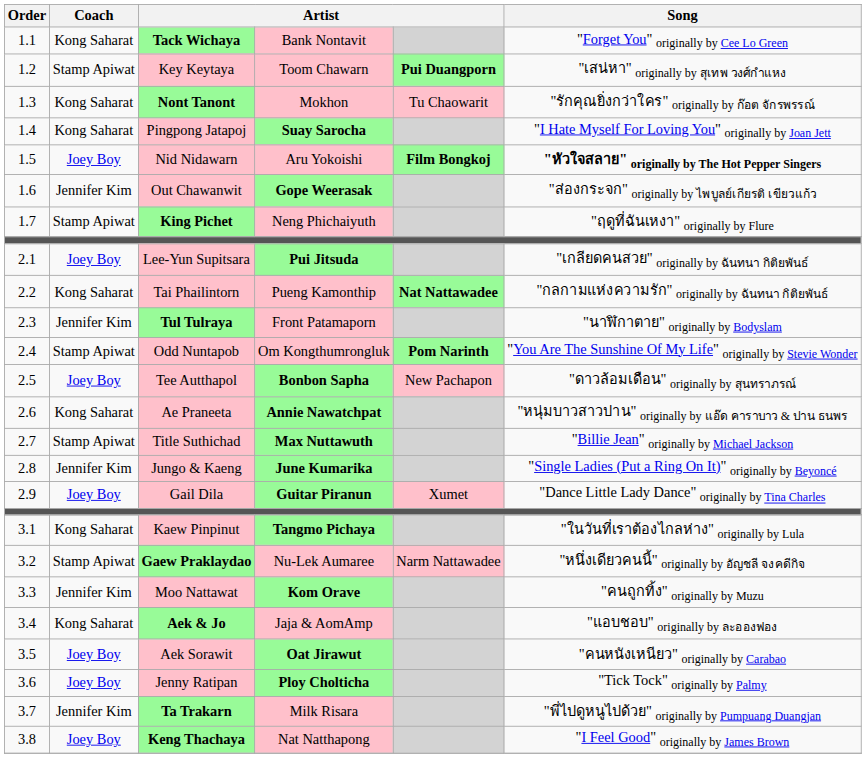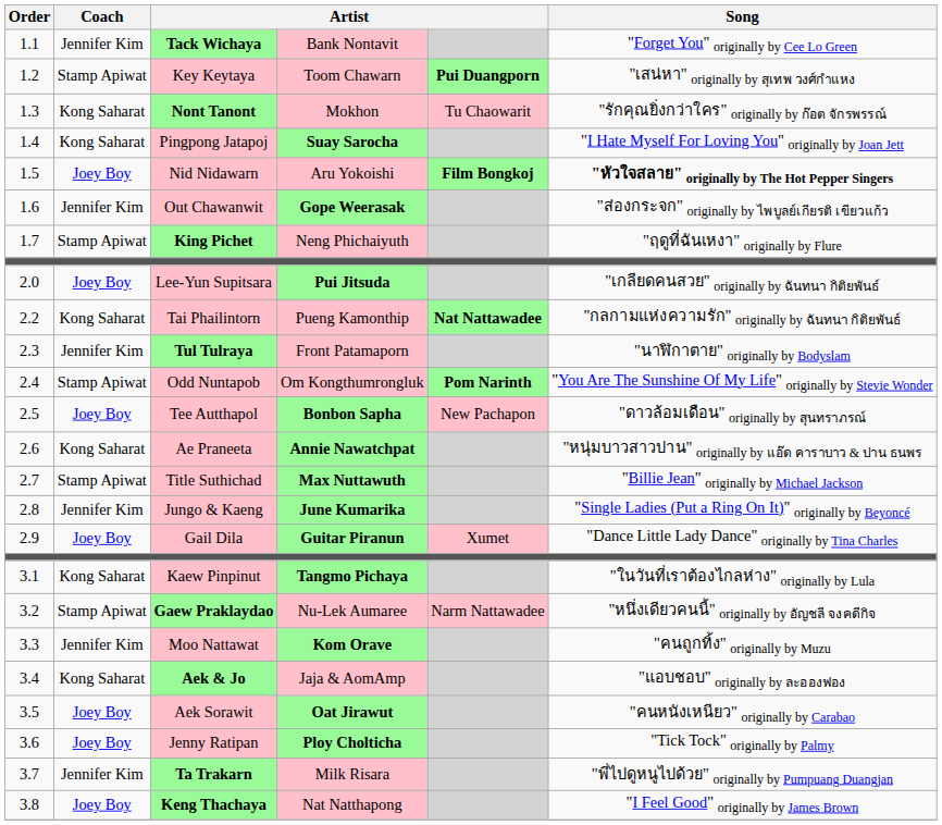 <table class="wikitable sortable" style="text-align: center; width: auto;">
 <tr>
 <th>Order</th>
 <th>Coach</th>
 <th colspan="3">Artist</th>
 <th>Song</th>
 </tr>
 <tr>
 <td>1.1</td>
-<td>Kong Saharat</td>
+<td>Jennifer Kim</td>
 <td style="background:palegreen"><strong>Tack Wichaya</strong></td>
 <td style="background:pink">Bank Nontavit</td>
 <td style="background:lightgrey"></td>
 <td>"<a href='#'>Forget You</a>" <sub>originally by <a href='#'>Cee Lo Green</a></sub></td>
 </tr>
 <tr>
 <td>1.2</td>
 <td>Stamp Apiwat</td>
 <td style="background:pink">Key Keytaya</td>
 <td style="background:pink">Toom Chawarn</td>
 <td style="background:palegreen"><strong>Pui Duangporn</strong></td>
 <td>"เสน่หา" <sub>originally by สุเทพ วงศ์กำแหง</sub></td>
 </tr>
 <tr>
 <td>1.3</td>
 <td>Kong Saharat</td>
 <td style="background:palegreen"><strong>Nont Tanont</strong></td>
 <td style="background:pink">Mokhon</td>
 <td style="background:pink">Tu Chaowarit</td>
 <td>"รักคุณยิ่งกว่าใคร" <sub>originally by ก๊อต จักรพรรณ์</sub></td>
 </tr>
 <tr>
 <td>1.4</td>
 <td>Kong Saharat</td>
 <td style="background:pink">Pingpong Jatapoj</td>
 <td style="background:palegreen"><strong>Suay Sarocha</strong></td>
 <td style="background:lightgrey"></td>
 <td>"<a href='#'>I Hate Myself For Loving You</a>" <sub>originally by <a href='#'>Joan Jett</a></sub></td>
 </tr>
 <tr>
 <td>1.5</td>
 <td><a href='#'>Joey Boy</a></td>
 <td style="background:pink">Nid Nidawarn</td>
 <td style="background:pink">Aru Yokoishi</td>
 <td style="background:palegreen"><strong>Film Bongkoj</strong></td>
 <td><strong>"หัวใจสลาย" <sub>originally by The Hot Pepper Singers</sub></strong></td>
 </tr>
 <tr>
 <td>1.6</td>
 <td>Jennifer Kim</td>
 <td style="background:pink">Out Chawanwit</td>
 <td style="background:palegreen"><strong>Gope Weerasak</strong></td>
 <td style="background:lightgrey"></td>
 <td>"ส่องกระจก" <sub>originally by ไพบูลย์เกียรติ เขียวแก้ว</sub></td>
 </tr>
 <tr>
 <td>1.7</td>
 <td>Stamp Apiwat</td>
 <td style="background:palegreen"><strong>King Pichet</strong></td>
 <td style="background:pink">Neng Phichaiyuth</td>
 <td style="background:lightgrey"></td>
 <td>"ฤดูที่ฉันเหงา" <sub>originally by Flure</sub></td>
 </tr>
 <tr>
 </tr>
 <tr>
 <td colspan="11" style="background:#555555;"></td>
 </tr>
 <tr>
-<td>2.1</td>
+<td>2.0</td>
 <td><a href='#'>Joey Boy</a></td>
 <td style="background:pink">Lee-Yun Supitsara</td>
 <td style="background:palegreen"><strong>Pui Jitsuda</strong></td>
 <td style="background:lightgrey"></td>
 <td>"เกลียดคนสวย" <sub>originally by ฉันทนา กิติยพันธ์</sub></td>
 </tr>
 <tr>
 <td>2.2</td>
 <td>Kong Saharat</td>
 <td style="background:pink">Tai Phailintorn</td>
 <td style="background:pink">Pueng Kamonthip</td>
 <td style="background:palegreen"><strong>Nat Nattawadee</strong></td>
 <td>"กลกามแห่งความรัก" <sub>originally by ฉันทนา กิติยพันธ์</sub></td>
 </tr>
 <tr>
 <td>2.3</td>
 <td>Jennifer Kim</td>
 <td style="background:palegreen"><strong>Tul Tulraya</strong></td>
 <td style="background:pink">Front Patamaporn</td>
 <td style="background:lightgrey"></td>
 <td>"นาฬิกาตาย" <sub>originally by <a href='#'>Bodyslam</a></sub></td>
 </tr>
 <tr>
 <td>2.4</td>
 <td>Stamp Apiwat</td>
 <td style="background:pink">Odd Nuntapob</td>
 <td style="background:pink">Om Kongthumrongluk</td>
 <td style="background:palegreen"><strong>Pom Narinth</strong></td>
 <td>"<a href='#'>You Are The Sunshine Of My Life</a>" <sub>originally by <a href='#'>Stevie Wonder</a></sub></td>
 </tr>
 <tr>
 <td>2.5</td>
 <td><a href='#'>Joey Boy</a></td>
 <td style="background:pink">Tee Autthapol</td>
 <td style="background:palegreen"><strong>Bonbon Sapha</strong></td>
 <td style="background:pink">New Pachapon</td>
 <td>"ดาวล้อมเดือน" <sub>originally by สุนทราภรณ์</sub></td>
 </tr>
 <tr>
 <td>2.6</td>
 <td>Kong Saharat</td>
 <td style="background:pink">Ae Praneeta</td>
 <td style="background:palegreen"><strong>Annie Nawatchpat</strong></td>
 <td style="background:lightgrey"></td>
 <td>"หนุ่มบาวสาวปาน" <sub>originally by แอ๊ด คาราบาว & ปาน ธนพร</sub></td>
 </tr>
 <tr>
 <td>2.7</td>
 <td>Stamp Apiwat</td>
 <td style="background:pink">Title Suthichad</td>
 <td style="background:palegreen"><strong>Max Nuttawuth</strong></td>
 <td style="background:lightgrey"></td>
 <td>"<a href='#'>Billie Jean</a>" <sub>originally by <a href='#'>Michael Jackson</a></sub></td>
 </tr>
 <tr>
 <td>2.8</td>
 <td>Jennifer Kim</td>
 <td style="background:pink">Jungo & Kaeng</td>
 <td style="background:palegreen"><strong>June Kumarika</strong></td>
 <td style="background:lightgrey"></td>
 <td>"<a href='#'>Single Ladies (Put a Ring On It)</a>" <sub>originally by <a href='#'>Beyoncé</a></sub></td>
 </tr>
 <tr>
 <td>2.9</td>
 <td><a href='#'>Joey Boy</a></td>
 <td style="background:pink">Gail Dila</td>
 <td style="background:palegreen"><strong>Guitar Piranun</strong></td>
 <td style="background:pink">Xumet</td>
 <td>"Dance Little Lady Dance" <sub>originally by <a href='#'>Tina Charles</a></sub></td>
 </tr>
 <tr>
 </tr>
 <tr>
 <td colspan="11" style="background:#555555;"></td>
 </tr>
 <tr>
 </tr>
 <tr>
 <td>3.1</td>
 <td>Kong Saharat</td>
 <td style="background:pink">Kaew Pinpinut</td>
 <td style="background:palegreen"><strong>Tangmo Pichaya</strong></td>
 <td style="background:lightgrey"></td>
 <td>"ในวันที่เราต้องไกลห่าง" <sub>originally by Lula</sub></td>
 </tr>
 <tr>
 <td>3.2</td>
 <td>Stamp Apiwat</td>
 <td style="background:palegreen"><strong>Gaew Praklaydao</strong></td>
 <td style="background:pink">Nu-Lek Aumaree</td>
 <td style="background:pink">Narm Nattawadee</td>
 <td>"หนึ่งเดียวคนนี้" <sub>originally by อัญชลี จงคดีกิจ</sub></td>
 </tr>
 <tr>
 <td>3.3</td>
 <td>Jennifer Kim</td>
 <td style="background:pink">Moo Nattawat</td>
 <td style="background:palegreen"><strong>Kom Orave</strong></td>
 <td style="background:lightgrey"></td>
 <td>"คนถูกทิ้ง" <sub>originally by Muzu</sub></td>
 </tr>
 <tr>
 <td>3.4</td>
 <td>Kong Saharat</td>
 <td style="background:palegreen"><strong>Aek & Jo</strong></td>
 <td style="background:pink">Jaja & AomAmp</td>
 <td style="background:lightgrey"></td>
 <td>"แอบชอบ" <sub>originally by ละอองฟอง</sub></td>
 </tr>
 <tr>
 <td>3.5</td>
 <td><a href='#'>Joey Boy</a></td>
 <td style="background:pink">Aek Sorawit</td>
 <td style="background:palegreen"><strong>Oat Jirawut</strong></td>
 <td style="background:lightgrey"></td>
 <td>"คนหนังเหนียว" <sub>originally by <a href='#'>Carabao</a></sub></td>
 </tr>
 <tr>
 <td>3.6</td>
 <td><a href='#'>Joey Boy</a></td>
 <td style="background:pink">Jenny Ratipan</td>
 <td style="background:palegreen"><strong>Ploy Cholticha</strong></td>
 <td style="background:lightgrey"></td>
 <td>"Tick Tock" <sub>originally by <a href='#'>Palmy</a></sub></td>
 </tr>
 <tr>
 <td>3.7</td>
 <td>Jennifer Kim</td>
 <td style="background:palegreen"><strong>Ta Trakarn</strong></td>
 <td style="background:pink">Milk Risara</td>
 <td style="background:lightgrey"></td>
 <td>"พี่ไปดูหนูไปด้วย" <sub>originally by <a href='#'>Pumpuang Duangjan</a></sub></td>
 </tr>
 <tr>
 <td>3.8</td>
 <td><a href='#'>Joey Boy</a></td>
 <td style="background:palegreen"><strong>Keng Thachaya</strong></td>
 <td style="background:pink">Nat Natthapong</td>
 <td style="background:lightgrey"></td>
 <td>"<a href='#'>I Feel Good</a>" <sub>originally by <a href='#'>James Brown</a></sub></td>
 </tr>
 <tr>
 </tr>
 </table>
